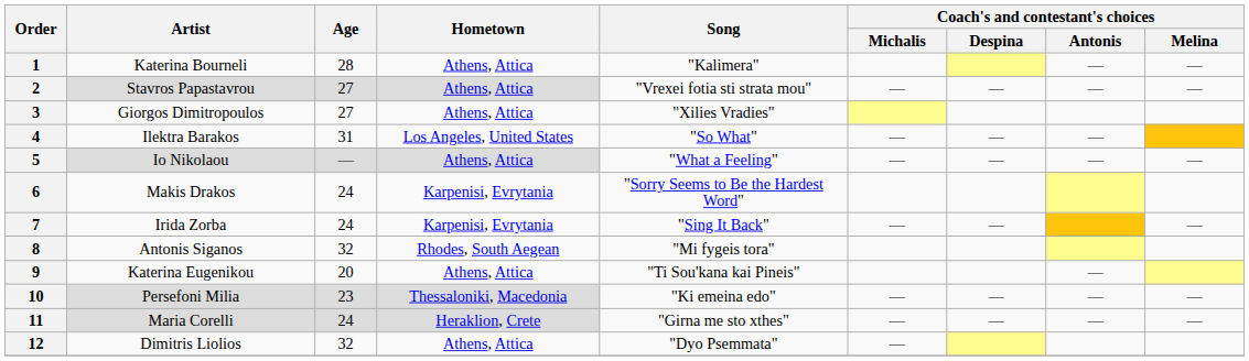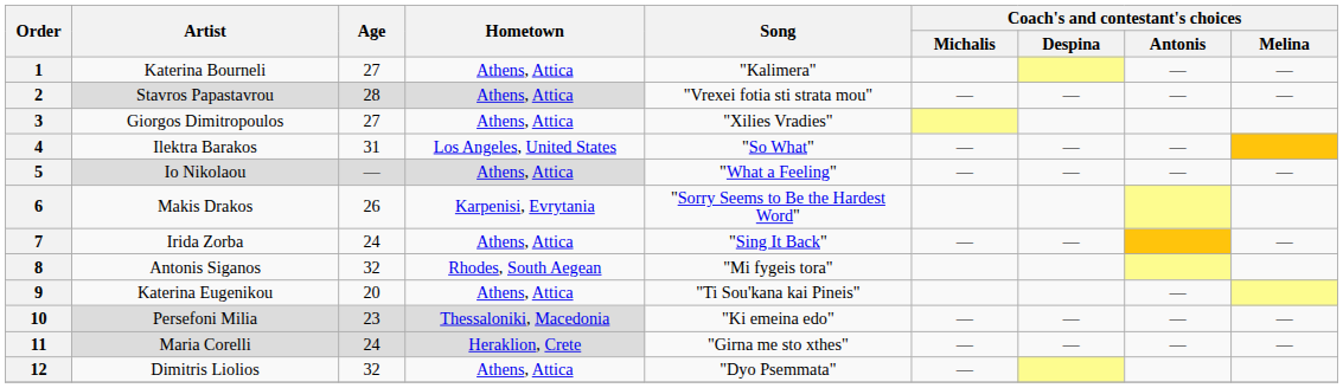 <table class="wikitable" style="text-align:center; line-height:17px; width:100%;">
 <tr>
 <th scope="col" rowspan="2" width="05%">Order</th>
 <th scope="col" rowspan="2" width="20%">Artist</th>
 <th scope="col" rowspan="2" width="05%">Age</th>
 <th scope="col" rowspan="2" width="18%">Hometown</th>
 <th scope="col" rowspan="2" width="20%">Song</th>
 <th scope="col" colspan="4" width="32%">Coach's and contestant's choices</th>
 </tr>
 <tr>
 <th width="08%">Michalis</th>
 <th width="08%">Despina</th>
 <th width="08%">Antonis</th>
 <th width="08%">Melina</th>
 </tr>
 <tr>
 <th>1</th>
 <td>Katerina Bourneli</td>
-<td>28</td>
+<td>27</td>
 <td><a href='#'>Athens</a>, <a href='#'>Attica</a></td>
 <td>"Kalimera"</td>
 <td></td>
 <td style="background: #fdfc8f;"></td>
 <td>—</td>
 <td>—</td>
 </tr>
 <tr>
 <th>2</th>
 <td style="background: #DCDCDC;">Stavros Papastavrou</td>
-<td style="background: #DCDCDC;">27</td>
+<td style="background: #DCDCDC;">28</td>
 <td style="background: #DCDCDC;"><a href='#'>Athens</a>, <a href='#'>Attica</a></td>
 <td>"Vrexei fotia sti strata mou"</td>
 <td>—</td>
 <td>—</td>
 <td>—</td>
 <td>—</td>
 </tr>
 <tr>
 <th>3</th>
 <td>Giorgos Dimitropoulos</td>
 <td>27</td>
 <td><a href='#'>Athens</a>, <a href='#'>Attica</a></td>
 <td>"Xilies Vradies"</td>
 <td style="background: #fdfc8f;"></td>
 <td></td>
 <td></td>
 <td></td>
 </tr>
 <tr>
 <th>4</th>
 <td>Ilektra Barakos</td>
 <td>31</td>
 <td><a href='#'>Los Angeles</a>, <a href='#'>United States</a></td>
 <td>"<a href='#'>So What</a>"</td>
 <td>—</td>
 <td>—</td>
 <td>—</td>
 <td style="background: #FFC40C"></td>
 </tr>
 <tr>
 <th>5</th>
 <td style="background: #DCDCDC;">Io Nikolaou</td>
 <td style="background: #DCDCDC;">—</td>
 <td style="background: #DCDCDC;"><a href='#'>Athens</a>, <a href='#'>Attica</a></td>
 <td>"<a href='#'>What a Feeling</a>"</td>
 <td>—</td>
 <td>—</td>
 <td>—</td>
 <td>—</td>
 </tr>
 <tr>
 <th>6</th>
 <td>Makis Drakos</td>
-<td>24</td>
+<td>26</td>
 <td><a href='#'>Karpenisi</a>, <a href='#'>Evrytania</a></td>
 <td>"<a href='#'>Sorry Seems to Be the Hardest Word</a>"</td>
 <td></td>
 <td></td>
 <td style="background: #fdfc8f;"></td>
 <td></td>
 </tr>
 <tr>
 <th>7</th>
 <td>Irida Zorba</td>
 <td>24</td>
-<td><a href='#'>Karpenisi</a>, <a href='#'>Evrytania</a></td>
+<td><a href='#'>Athens</a>, <a href='#'>Attica</a></td>
 <td>"<a href='#'>Sing It Back</a>"</td>
 <td>—</td>
 <td>—</td>
 <td style="background: #FFC40C"></td>
 <td>—</td>
 </tr>
 <tr>
 <th>8</th>
 <td>Antonis Siganos</td>
 <td>32</td>
 <td><a href='#'>Rhodes</a>, <a href='#'>South Aegean</a></td>
 <td>"Mi fygeis tora"</td>
 <td></td>
 <td></td>
 <td style="background: #fdfc8f;"></td>
 <td></td>
 </tr>
 <tr>
 <th>9</th>
 <td>Katerina Eugenikou</td>
 <td>20</td>
 <td><a href='#'>Athens</a>, <a href='#'>Attica</a></td>
 <td>"Ti Sou'kana kai Pineis"</td>
 <td></td>
 <td></td>
 <td>—</td>
 <td style="background: #fdfc8f;"></td>
 </tr>
 <tr>
 <th>10</th>
 <td style="background: #DCDCDC;">Persefoni Milia</td>
 <td style="background: #DCDCDC;">23</td>
 <td style="background: #DCDCDC;"><a href='#'>Thessaloniki</a>, <a href='#'>Macedonia</a></td>
 <td>"Ki emeina edo"</td>
 <td>—</td>
 <td>—</td>
 <td>—</td>
 <td>—</td>
 </tr>
 <tr>
 <th>11</th>
 <td style="background: #DCDCDC;">Maria Corelli</td>
 <td style="background: #DCDCDC;">24</td>
 <td style="background: #DCDCDC;"><a href='#'>Heraklion</a>, <a href='#'>Crete</a></td>
 <td>"Girna me sto xthes"</td>
 <td>—</td>
 <td>—</td>
 <td>—</td>
 <td>—</td>
 </tr>
 <tr>
 <th>12</th>
 <td>Dimitris Liolios</td>
 <td>32</td>
 <td><a href='#'>Athens</a>, <a href='#'>Attica</a></td>
 <td>"Dyo Psemmata"</td>
 <td>—</td>
 <td style="background: #fdfc8f;"></td>
 <td></td>
 <td></td>
 </tr>
 <tr>
 </tr>
 </table>
